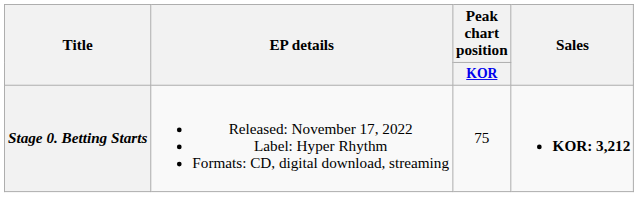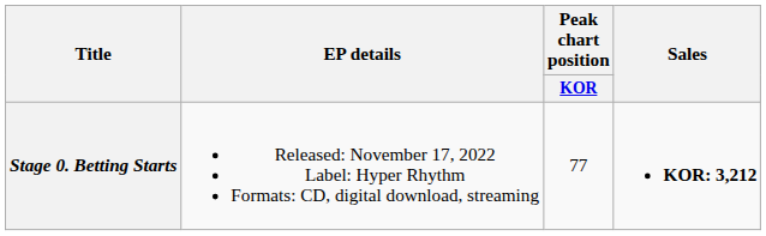 <table class="wikitable plainrowheaders" style="text-align:center;">
 <tr>
 <th scope="col" rowspan="2">Title</th>
 <th scope="col" rowspan="2">EP details</th>
 <th scope="col">Peak chart position</th>
 <th scope="col" rowspan="2">Sales</th>
 </tr>
 <tr>
 <th scope="col" style="width:2.5em;font-size:90%;"><a href='#'>KOR</a><br></th>
 </tr>
 <tr>
 <th scope="row"><em>Stage 0. Betting Starts</em></th>
 <td><br><ul><li>Released: November 17, 2022</li><li>Label: Hyper Rhythm</li><li>Formats: CD, digital download, streaming</li></ul></td>
-<td>75</td>
+<td>77</td>
 <td><strong><br><ul><li>KOR: 3,212</li></ul></strong></td>
 </tr>
 </table>
